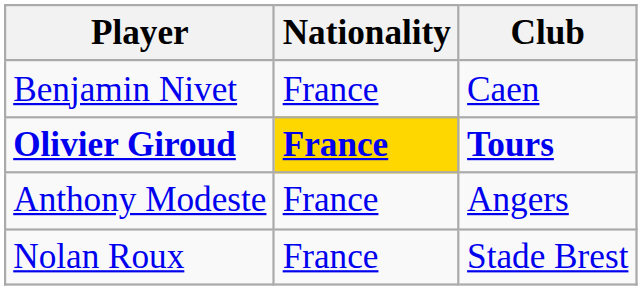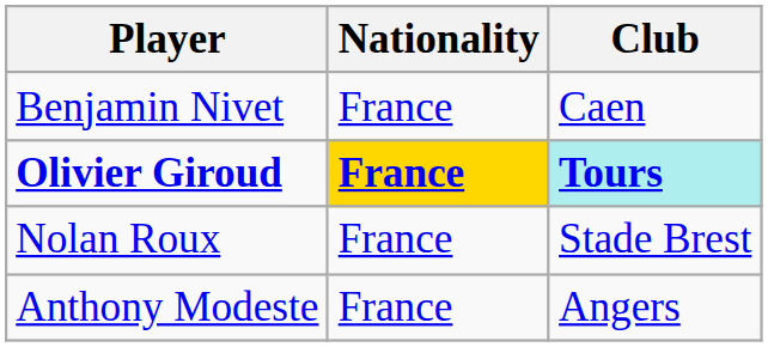 <table class="wikitable">
 <tr>
 <th>Player</th>
 <th>Nationality</th>
 <th>Club</th>
 </tr>
 <tr>
 <td><a href='#'>Benjamin Nivet</a></td>
 <td> <a href='#'>France</a></td>
 <td><a href='#'>Caen</a></td>
 </tr>
 <tr>
 <td><strong><a href='#'>Olivier Giroud</a></strong></td>
 <td style="background: gold;"><strong> <a href='#'>France</a></strong></td>
-<td><strong><a href='#'>Tours</a></strong></td>
+<td style="background: paleturquoise;"><strong><a href='#'>Tours</a></strong></td>
+</tr>
+<tr>
+<td><a href='#'>Nolan Roux</a></td>
+<td> <a href='#'>France</a></td>
+<td><a href='#'>Stade Brest</a></td>
 </tr>
 <tr>
 <td><a href='#'>Anthony Modeste</a></td>
 <td> <a href='#'>France</a></td>
 <td><a href='#'>Angers</a></td>
 </tr>
-<tr>
-<td><a href='#'>Nolan Roux</a></td>
-<td> <a href='#'>France</a></td>
-<td><a href='#'>Stade Brest</a></td>
-</tr>
 </table>
